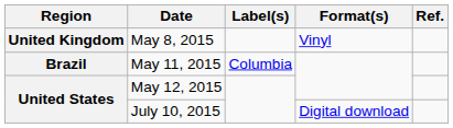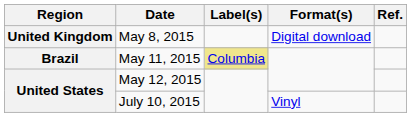 <table class="wikitable plainrowheaders">
 <tr>
 <th scope="col">Region</th>
 <th scope="col">Date</th>
 <th scope="col">Label(s)</th>
 <th scope="col">Format(s)</th>
 <th scope="col">Ref.</th>
 </tr>
 <tr>
 <th scope="row">United Kingdom</th>
 <td>May 8, 2015</td>
 <td></td>
-<td><a href='#'>Vinyl</a></td>
+<td><a href='#'>Digital download</a></td>
 <td></td>
 </tr>
 <tr>
 <th scope="row">Brazil</th>
 <td>May 11, 2015</td>
-<td><a href='#'>Columbia</a></td>
+<td style="background: khaki;"><a href='#'>Columbia</a></td>
 <td rowspan="2"></td>
 <td></td>
 </tr>
 <tr>
 <th scope="row" rowspan="2">United States</th>
 <td>May 12, 2015</td>
 <td rowspan="2"></td>
 <td></td>
 </tr>
 <tr>
 <td>July 10, 2015</td>
-<td><a href='#'>Digital download</a></td>
+<td><a href='#'>Vinyl</a></td>
 <td></td>
 </tr>
 </table>
